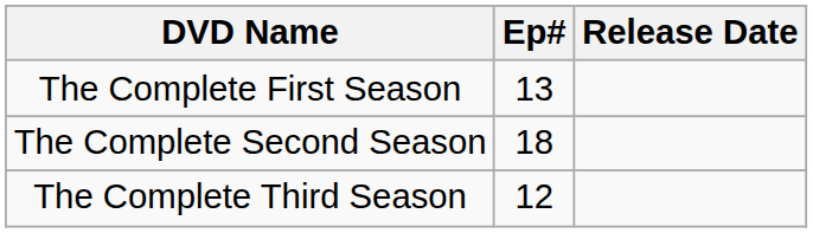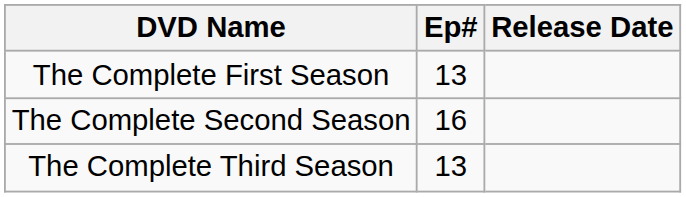 <table class="wikitable">
 <tr>
 <th>DVD Name</th>
 <th>Ep#</th>
 <th>Release Date</th>
 </tr>
 <tr>
 <td style="text-align:center;">The Complete First Season</td>
 <td style="text-align:center;">13</td>
 <td style="text-align:center;"></td>
 </tr>
 <tr>
 <td style="text-align:center;">The Complete Second Season</td>
-<td style="text-align:center;">18</td>
+<td style="text-align:center;">16</td>
 <td style="text-align:center;"></td>
 </tr>
 <tr>
 <td style="text-align:center;">The Complete Third Season</td>
-<td style="text-align:center;">12</td>
+<td style="text-align:center;">13</td>
 <td style="text-align:center;"></td>
 </tr>
 </table>
